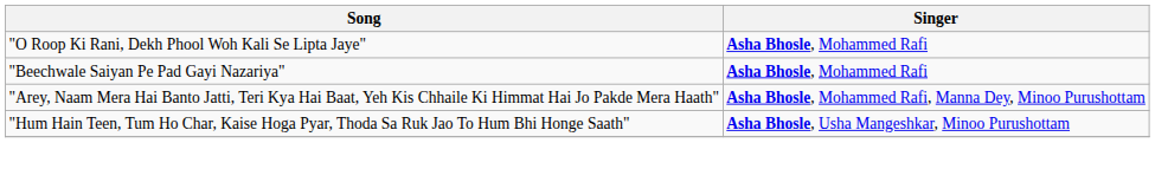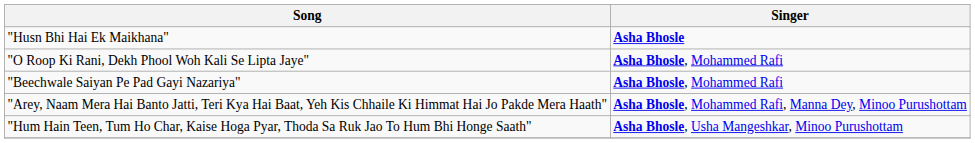 <table class="wikitable" style="font-size:95%;">
 <tr>
 <th>Song</th>
 <th>Singer</th>
+</tr>
+<tr>
+<td>"Husn Bhi Hai Ek Maikhana"</td>
+<td><strong><a href='#'>Asha Bhosle</a></strong></td>
 </tr>
 <tr>
 <td>"O Roop Ki Rani, Dekh Phool Woh Kali Se Lipta Jaye"</td>
 <td><strong><a href='#'>Asha Bhosle</a></strong>, <a href='#'>Mohammed Rafi</a></td>
 </tr>
 <tr>
 <td>"Beechwale Saiyan Pe Pad Gayi Nazariya"</td>
 <td><strong><a href='#'>Asha Bhosle</a></strong>, <a href='#'>Mohammed Rafi</a></td>
 </tr>
 <tr>
 <td>"Arey, Naam Mera Hai Banto Jatti, Teri Kya Hai Baat, Yeh Kis Chhaile Ki Himmat Hai Jo Pakde Mera Haath"</td>
 <td><strong><a href='#'>Asha Bhosle</a></strong>, <a href='#'>Mohammed Rafi</a>, <a href='#'>Manna Dey</a>, <a href='#'>Minoo Purushottam</a></td>
 </tr>
 <tr>
 <td>"Hum Hain Teen, Tum Ho Char, Kaise Hoga Pyar, Thoda Sa Ruk Jao To Hum Bhi Honge Saath"</td>
 <td><strong><a href='#'>Asha Bhosle</a></strong>, <a href='#'>Usha Mangeshkar</a>, <a href='#'>Minoo Purushottam</a></td>
 </tr>
 <tr>
 </tr>
 </table>
